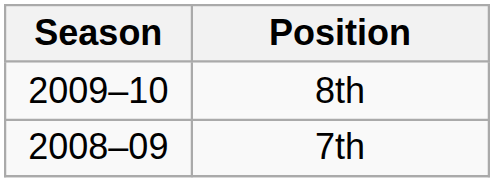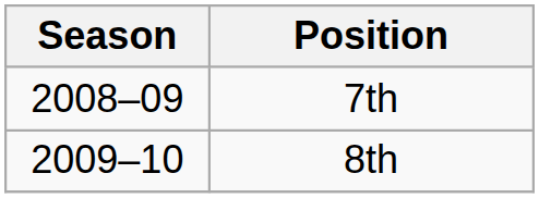 <table class="wikitable" style="text-align:center;margin-left:1em;float:right">
 <tr>
 <th width="75">Season</th>
 <th width="125">Position</th>
 </tr>
 <tr>
+<td align="center">2008–09</td>
+<td>7th</td>
+</tr>
+<tr>
 <td align="center">2009–10</td>
 <td>8th</td>
 </tr>
 <tr>
-<td align="center">2008–09</td>
-<td>7th</td>
-</tr>
-<tr>
 </tr>
 </table>
